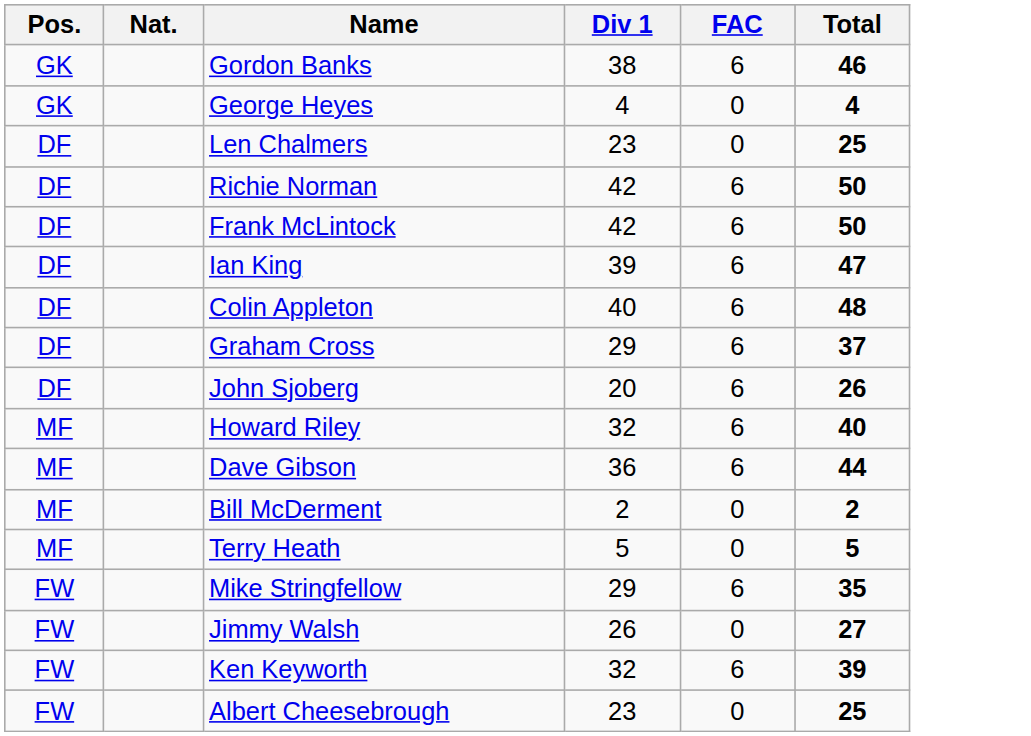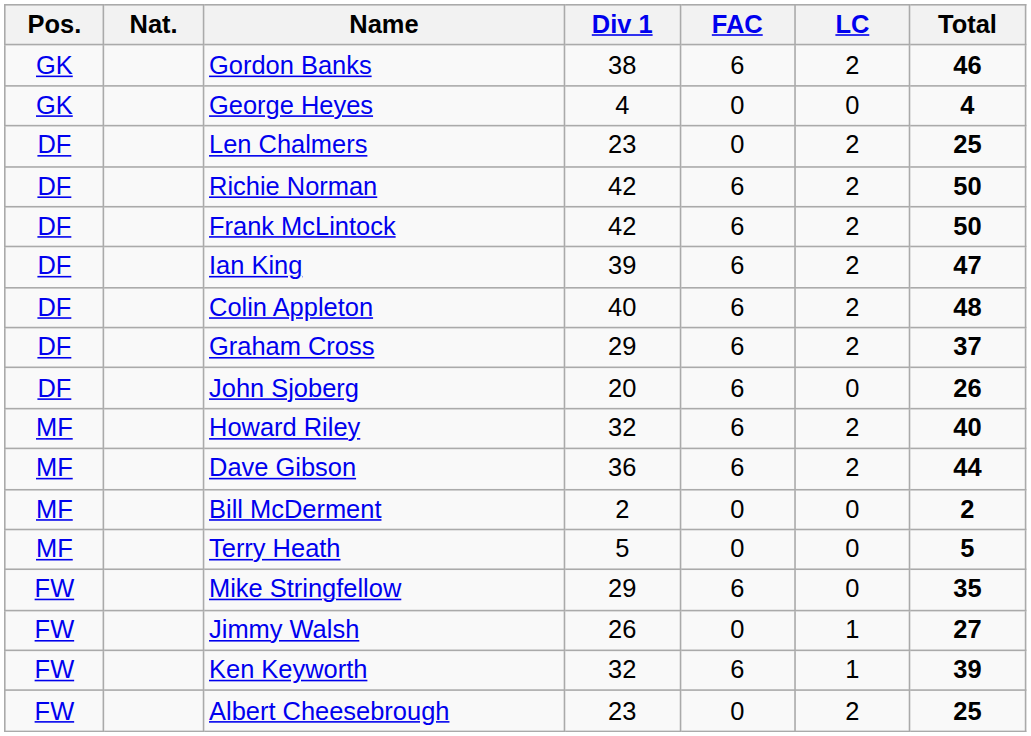 <table class="wikitable sortable">
 <tr>
 <th width=55>Pos.</th>
 <th width=55>Nat.</th>
 <th width=220>Name</th>
 <th width=65><a href='#'>Div 1</a></th>
 <th width=65><a href='#'>FAC</a></th>
+<th width=65><a href='#'>LC</a></th>
 <th width=65>Total</th>
 </tr>
 <tr>
 <td align=center><a href='#'>GK</a></td>
 <td align=center></td>
 <td><a href='#'>Gordon Banks</a></td>
 <td align=center>38</td>
 <td align=center>6</td>
+<td align=center>2</td>
 <td align=center><strong>46</strong></td>
 </tr>
 <tr>
 <td align=center><a href='#'>GK</a></td>
 <td align=center></td>
 <td><a href='#'>George Heyes</a></td>
 <td align=center>4</td>
+<td align=center>0</td>
 <td align=center>0</td>
 <td align=center><strong>4</strong></td>
 </tr>
 <tr>
 <td align=center><a href='#'>DF</a></td>
 <td align=center></td>
 <td><a href='#'>Len Chalmers</a></td>
 <td align=center>23</td>
 <td align=center>0</td>
+<td align=center>2</td>
 <td align=center><strong>25</strong></td>
 </tr>
 <tr>
 <td align=center><a href='#'>DF</a></td>
 <td align=center></td>
 <td><a href='#'>Richie Norman</a></td>
 <td align=center>42</td>
 <td align=center>6</td>
+<td align=center>2</td>
 <td align=center><strong>50</strong></td>
 </tr>
 <tr>
 <td align=center><a href='#'>DF</a></td>
 <td align=center></td>
 <td><a href='#'>Frank McLintock</a></td>
 <td align=center>42</td>
 <td align=center>6</td>
+<td align=center>2</td>
 <td align=center><strong>50</strong></td>
 </tr>
 <tr>
 <td align=center><a href='#'>DF</a></td>
 <td align=center></td>
 <td><a href='#'>Ian King</a></td>
 <td align=center>39</td>
 <td align=center>6</td>
+<td align=center>2</td>
 <td align=center><strong>47</strong></td>
 </tr>
 <tr>
 <td align=center><a href='#'>DF</a></td>
 <td align=center></td>
 <td><a href='#'>Colin Appleton</a></td>
 <td align=center>40</td>
 <td align=center>6</td>
+<td align=center>2</td>
 <td align=center><strong>48</strong></td>
 </tr>
 <tr>
 <td align=center><a href='#'>DF</a></td>
 <td align=center></td>
 <td><a href='#'>Graham Cross</a></td>
 <td align=center>29</td>
 <td align=center>6</td>
+<td align=center>2</td>
 <td align=center><strong>37</strong></td>
 </tr>
 <tr>
 <td align=center><a href='#'>DF</a></td>
 <td align=center></td>
 <td><a href='#'>John Sjoberg</a></td>
 <td align=center>20</td>
 <td align=center>6</td>
+<td align=center>0</td>
 <td align=center><strong>26</strong></td>
 </tr>
 <tr>
 <td align=center><a href='#'>MF</a></td>
 <td align=center></td>
 <td><a href='#'>Howard Riley</a></td>
 <td align=center>32</td>
 <td align=center>6</td>
+<td align=center>2</td>
 <td align=center><strong>40</strong></td>
 </tr>
 <tr>
 <td align=center><a href='#'>MF</a></td>
 <td align=center></td>
 <td><a href='#'>Dave Gibson</a></td>
 <td align=center>36</td>
 <td align=center>6</td>
+<td align=center>2</td>
 <td align=center><strong>44</strong></td>
 </tr>
 <tr>
 <td align=center><a href='#'>MF</a></td>
 <td align=center></td>
 <td><a href='#'>Bill McDerment</a></td>
 <td align=center>2</td>
+<td align=center>0</td>
 <td align=center>0</td>
 <td align=center><strong>2</strong></td>
 </tr>
 <tr>
 <td align=center><a href='#'>MF</a></td>
 <td align=center></td>
 <td><a href='#'>Terry Heath</a></td>
 <td align=center>5</td>
 <td align=center>0</td>
+<td align=center>0</td>
 <td align=center><strong>5</strong></td>
 </tr>
 <tr>
 <td align=center><a href='#'>FW</a></td>
 <td align=center></td>
 <td><a href='#'>Mike Stringfellow</a></td>
 <td align=center>29</td>
 <td align=center>6</td>
+<td align=center>0</td>
 <td align=center><strong>35</strong></td>
 </tr>
 <tr>
 <td align=center><a href='#'>FW</a></td>
 <td align=center></td>
 <td><a href='#'>Jimmy Walsh</a></td>
 <td align=center>26</td>
 <td align=center>0</td>
+<td align=center>1</td>
 <td align=center><strong>27</strong></td>
 </tr>
 <tr>
 <td align=center><a href='#'>FW</a></td>
 <td align=center></td>
 <td><a href='#'>Ken Keyworth</a></td>
 <td align=center>32</td>
 <td align=center>6</td>
+<td align=center>1</td>
 <td align=center><strong>39</strong></td>
 </tr>
 <tr>
 <td align=center><a href='#'>FW</a></td>
 <td align=center></td>
 <td><a href='#'>Albert Cheesebrough</a></td>
 <td align=center>23</td>
 <td align=center>0</td>
+<td align=center>2</td>
 <td align=center><strong>25</strong></td>
 </tr>
 </table>
